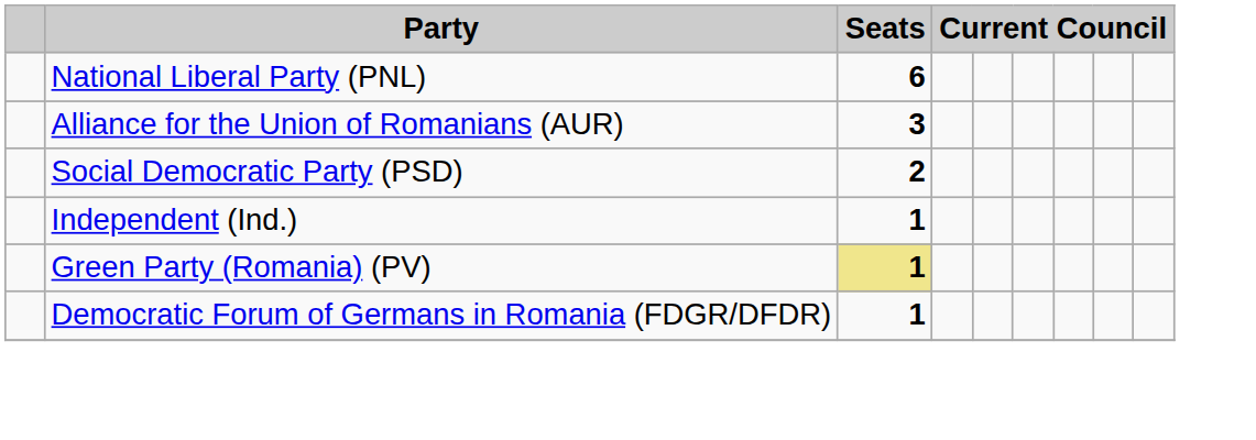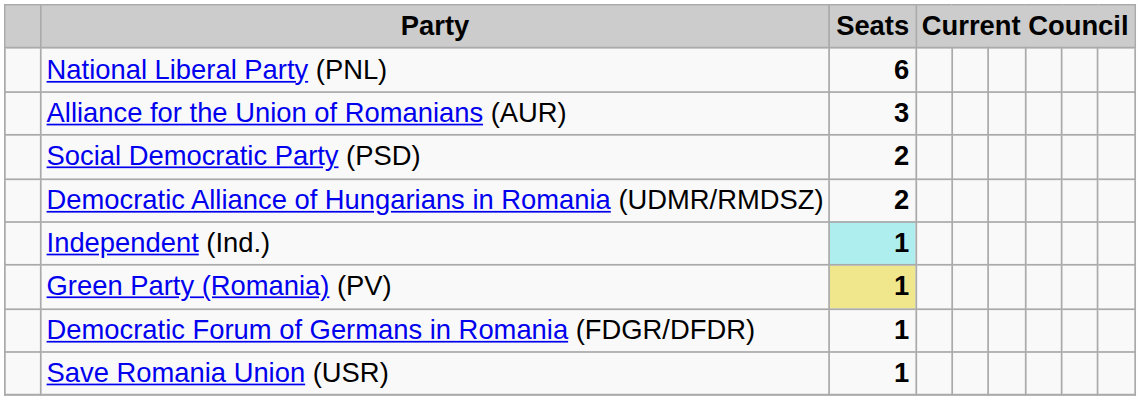 <table class="wikitable">
 <tr>
 <th style="background:#ccc">   </th>
 <th style="background:#ccc">Party</th>
 <th style="background:#ccc">Seats</th>
 <th style="background:#ccc" colspan="6">Current Council</th>
 </tr>
 <tr>
 <td>  </td>
 <td><a href='#'>National Liberal Party</a> (PNL)</td>
 <td style="text-align: right"><strong>6</strong></td>
 <td>  </td>
 <td>  </td>
 <td>  </td>
 <td>  </td>
 <td>  </td>
 <td>  </td>
 </tr>
 <tr>
 <td>  </td>
 <td><a href='#'>Alliance for the Union of Romanians</a> (AUR)</td>
 <td style="text-align: right"><strong>3</strong></td>
 <td>  </td>
 <td>  </td>
 <td>  </td>
 <td> </td>
 <td> </td>
 <td> </td>
 </tr>
 <tr>
 <td>  </td>
 <td><a href='#'>Social Democratic Party</a> (PSD)</td>
 <td style="text-align: right"><strong>2</strong></td>
 <td>  </td>
 <td>  </td>
 <td> </td>
 <td> </td>
 <td> </td>
 <td> </td>
 </tr>
 <tr>
 <td>  </td>
+<td><a href='#'>Democratic Alliance of Hungarians in Romania</a> (UDMR/RMDSZ)</td>
+<td style="text-align: right"><strong>2</strong></td>
+<td>  </td>
+<td>  </td>
+<td> </td>
+<td> </td>
+<td> </td>
+<td> </td>
+</tr>
+<tr>
+<td>  </td>
 <td><a href='#'>Independent</a> (Ind.)</td>
-<td style="text-align: right"><strong>1</strong></td>
+<td style="background: paleturquoise; text-align: right"><strong>1</strong></td>
 <td>  </td>
 <td> </td>
 <td> </td>
 <td> </td>
 <td> </td>
 <td> </td>
 </tr>
 <tr>
 <td>  </td>
 <td><a href='#'>Green Party (Romania)</a> (PV)</td>
 <td style="background: khaki; text-align: right"><strong>1</strong></td>
 <td>  </td>
 <td> </td>
 <td> </td>
 <td> </td>
 <td> </td>
 <td> </td>
 </tr>
 <tr>
 <td>  </td>
 <td><a href='#'>Democratic Forum of Germans in Romania</a> (FDGR/DFDR)</td>
 <td style="text-align: right"><strong>1</strong></td>
 <td>  </td>
 <td> </td>
 <td> </td>
 <td> </td>
 <td> </td>
 <td> </td>
 </tr>
 <tr>
+<td>  </td>
+<td><a href='#'>Save Romania Union</a> (USR)</td>
+<td style="text-align: right"><strong>1</strong></td>
+<td>  </td>
+<td> </td>
+<td> </td>
+<td> </td>
+<td> </td>
+<td> </td>
+</tr>
+<tr>
 </tr>
 </table>
